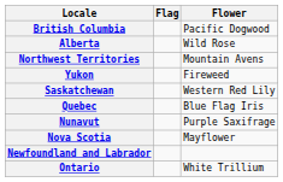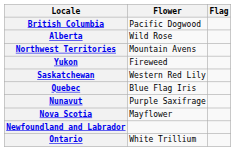 <table class="wikitable unsortable" style="text-align:left;">
 <tr>
 <th scope="col">Locale</th>
+<th scope="col">Flower</th>
 <th scope="col">Flag</th>
-<th scope="col">Flower</th>
 </tr>
 <tr>
 <th scope="row"><a href='#'>British Columbia</a></th>
+<td> Pacific Dogwood</td>
 <td></td>
-<td> Pacific Dogwood</td>
 </tr>
 <tr>
 <th scope="row"><a href='#'>Alberta</a></th>
+<td> Wild Rose</td>
 <td></td>
-<td> Wild Rose</td>
 </tr>
 <tr>
 <th scope="row"><a href='#'>Northwest Territories</a></th>
+<td> Mountain Avens</td>
 <td></td>
-<td> Mountain Avens</td>
 </tr>
 <tr>
 <th scope="row"><a href='#'>Yukon</a></th>
+<td> Fireweed</td>
 <td></td>
-<td> Fireweed</td>
 </tr>
 <tr>
 <th scope="row"><a href='#'>Saskatchewan</a></th>
+<td> Western Red Lily</td>
 <td></td>
-<td> Western Red Lily</td>
 </tr>
 <tr>
 <th scope="row"><a href='#'>Quebec</a></th>
+<td> Blue Flag Iris</td>
 <td></td>
-<td> Blue Flag Iris</td>
 </tr>
 <tr>
 <th scope="row"><a href='#'>Nunavut</a></th>
+<td> Purple Saxifrage</td>
 <td></td>
-<td> Purple Saxifrage</td>
 </tr>
 <tr>
 <th scope="row"><a href='#'>Nova Scotia</a></th>
+<td> Mayflower</td>
 <td></td>
-<td> Mayflower</td>
 </tr>
 <tr>
 <th scope="row"><a href='#'>Newfoundland and Labrador</a></th>
+<td> </td>
 <td></td>
-<td> </td>
 </tr>
 <tr>
 <th scope="row"><a href='#'>Ontario</a></th>
+<td> White Trillium</td>
 <td></td>
-<td> White Trillium</td>
 </tr>
 </table>
